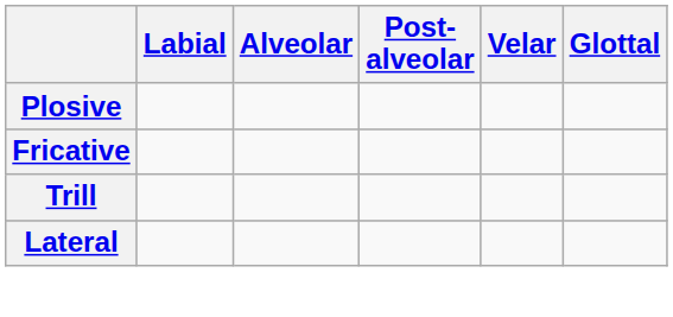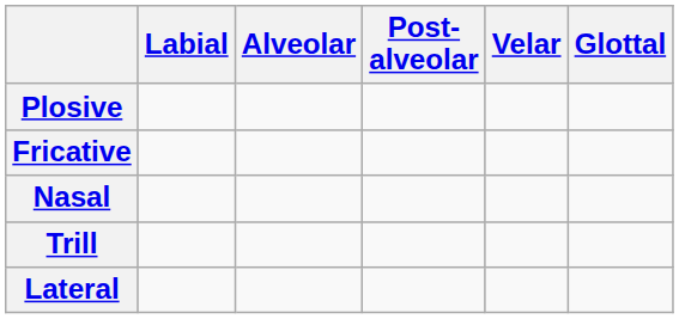 <table class="wikitable" style="text-align: center;">
 <tr>
 <th></th>
 <th><a href='#'>Labial</a></th>
 <th><a href='#'>Alveolar</a></th>
 <th><a href='#'>Post-<br>alveolar</a></th>
 <th><a href='#'>Velar</a></th>
 <th><a href='#'>Glottal</a></th>
 </tr>
 <tr>
 <th><a href='#'>Plosive</a></th>
 <td></td>
 <td></td>
 <td></td>
 <td></td>
 <td></td>
 </tr>
 <tr>
 <th><a href='#'>Fricative</a></th>
 <td></td>
 <td></td>
 <td></td>
 <td></td>
 <td></td>
 </tr>
 <tr>
+<th><a href='#'>Nasal</a></th>
+<td></td>
+<td></td>
+<td></td>
+<td></td>
+<td></td>
+</tr>
+<tr>
 <th><a href='#'>Trill</a></th>
 <td></td>
 <td></td>
 <td></td>
 <td></td>
 <td></td>
 </tr>
 <tr>
 <th><a href='#'>Lateral</a></th>
 <td></td>
 <td></td>
 <td></td>
 <td></td>
 <td></td>
 </tr>
 </table>
